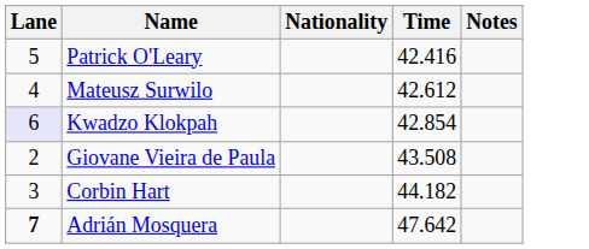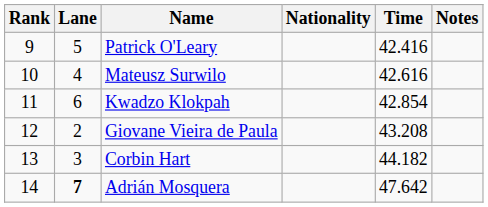 <table class="wikitable" style="text-align:center;">
 <tr>
+<th>Rank</th>
 <th>Lane</th>
 <th>Name</th>
 <th>Nationality</th>
 <th>Time</th>
 <th>Notes</th>
 </tr>
 <tr>
+<td>9</td>
 <td>5</td>
 <td align=left><a href='#'>Patrick O'Leary</a></td>
 <td align=left></td>
 <td>42.416</td>
 <td></td>
 </tr>
 <tr>
+<td>10</td>
 <td>4</td>
 <td align=left><a href='#'>Mateusz Surwilo</a></td>
 <td align=left></td>
-<td>42.612</td>
+<td>42.616</td>
 <td></td>
 </tr>
 <tr>
-<td style="background: lavender;">6</td>
+<td>11</td>
+<td>6</td>
 <td align=left><a href='#'>Kwadzo Klokpah</a></td>
 <td align=left></td>
 <td>42.854</td>
 <td></td>
 </tr>
 <tr>
+<td>12</td>
 <td>2</td>
 <td align=left><a href='#'>Giovane Vieira de Paula</a></td>
 <td align=left></td>
-<td>43.508</td>
+<td>43.208</td>
 <td></td>
 </tr>
 <tr>
+<td>13</td>
 <td>3</td>
 <td align=left><a href='#'>Corbin Hart</a></td>
 <td align=left></td>
 <td>44.182</td>
 <td></td>
 </tr>
 <tr>
+<td>14</td>
 <td><strong>7</strong></td>
 <td align=left><a href='#'>Adrián Mosquera</a></td>
 <td align=left></td>
 <td>47.642</td>
 <td></td>
 </tr>
 </table>
